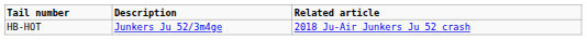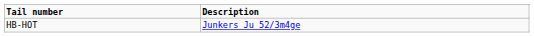 <table class="wikitable" width="90%">
 <tr>
 <td><strong>Tail number</strong></td>
 <td><strong>Description</strong></td>
-<td><strong>Related article</strong></td>
 </tr>
 <tr>
 <td>HB-HOT</td>
 <td><a href='#'>Junkers Ju 52/3m4ge</a></td>
-<td><a href='#'>2018 Ju-Air Junkers Ju 52 crash</a></td>
 </tr>
 </table>
